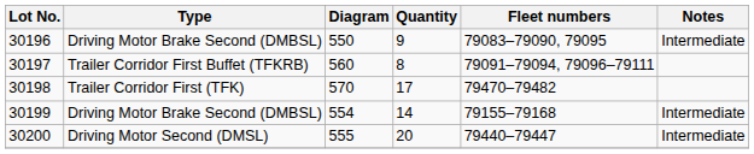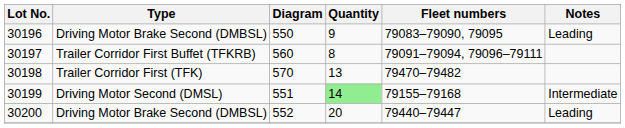 <table class="wikitable">
 <tr>
 <th>Lot No.</th>
 <th>Type</th>
 <th>Diagram</th>
 <th>Quantity</th>
 <th>Fleet numbers</th>
 <th>Notes</th>
 </tr>
 <tr>
 <td>30196</td>
 <td>Driving Motor Brake Second (DMBSL)</td>
 <td>550</td>
 <td>9</td>
 <td>79083–79090, 79095</td>
-<td>Intermediate</td>
+<td>Leading</td>
 </tr>
 <tr>
 <td>30197</td>
 <td>Trailer Corridor First Buffet  (TFKRB)</td>
 <td>560</td>
 <td>8</td>
 <td>79091–79094, 79096–79111</td>
 <td></td>
 </tr>
 <tr>
 <td>30198</td>
 <td>Trailer Corridor First (TFK)</td>
 <td>570</td>
-<td>17</td>
+<td>13</td>
 <td>79470–79482</td>
 <td></td>
 </tr>
 <tr>
 <td>30199</td>
-<td>Driving Motor Brake Second (DMBSL)</td>
-<td>554</td>
-<td>14</td>
+<td>Driving Motor Second (DMSL)</td>
+<td>551</td>
+<td style="background: lightgreen;">14</td>
 <td>79155–79168</td>
 <td>Intermediate</td>
 </tr>
 <tr>
 <td>30200</td>
-<td>Driving Motor Second (DMSL)</td>
-<td>555</td>
+<td>Driving Motor Brake Second (DMBSL)</td>
+<td>552</td>
 <td>20</td>
 <td>79440–79447</td>
-<td>Intermediate</td>
+<td>Leading</td>
 </tr>
 <tr>
 </tr>
 </table>
